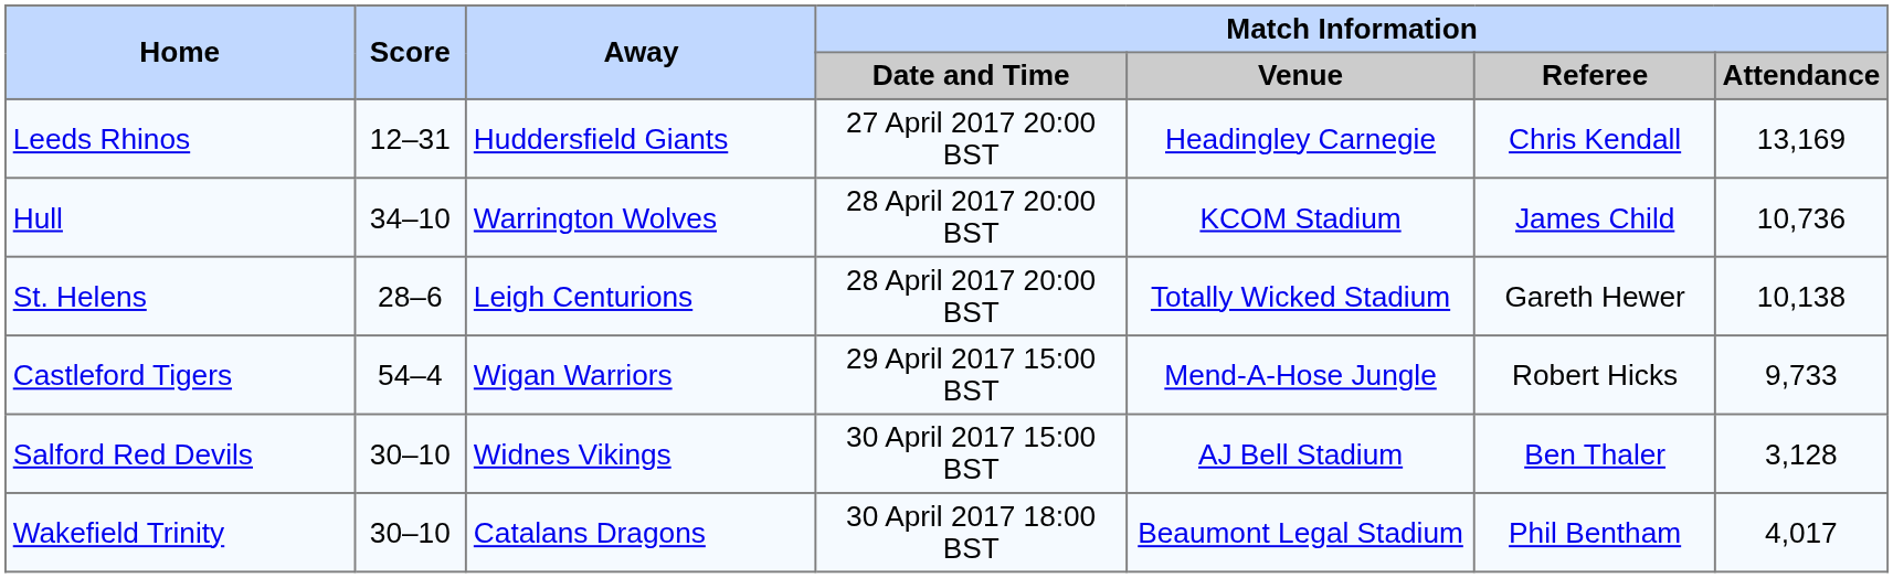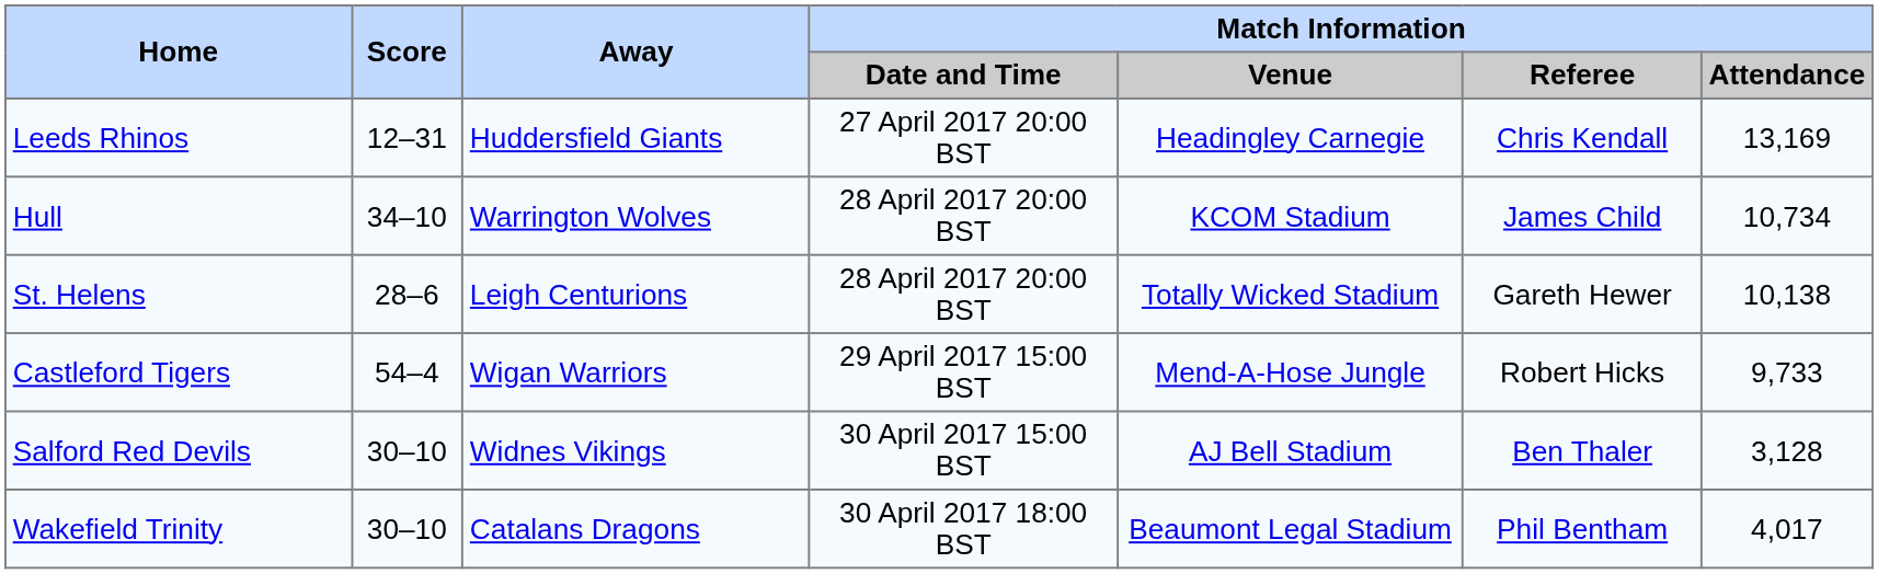 <table border=1 style="border-collapse:collapse; font-size:85%; text-align:center;" cellpadding=3 cellspacing=0 width=100%>
 <tr bgcolor=#C1D8FF>
 <th rowspan=2 width=19%>Home</th>
 <th rowspan=2 width=6%>Score</th>
 <th rowspan=2 width=19%>Away</th>
 <th colspan=6>Match Information</th>
 </tr>
 <tr bgcolor=#CCCCCC>
 <th width=17%>Date and Time</th>
 <th width=19%>Venue</th>
 <th width=13%>Referee</th>
 <th width=7%>Attendance</th>
 </tr>
 <tr bgcolor=#F5FAFF>
 <td align=left> <a href='#'>Leeds Rhinos</a></td>
 <td>12–31</td>
 <td align=left> <a href='#'>Huddersfield Giants</a></td>
 <td>27 April 2017 20:00 BST</td>
 <td><a href='#'>Headingley Carnegie</a></td>
 <td><a href='#'>Chris Kendall</a></td>
 <td>13,169</td>
 </tr>
 <tr bgcolor=#F5FAFF>
 <td align=left> <a href='#'>Hull</a></td>
 <td>34–10</td>
 <td align=left> <a href='#'>Warrington Wolves</a></td>
 <td>28 April 2017 20:00 BST</td>
 <td><a href='#'>KCOM Stadium</a></td>
 <td><a href='#'>James Child</a></td>
-<td>10,736</td>
+<td>10,734</td>
 </tr>
 <tr bgcolor=#F5FAFF>
 <td align=left> <a href='#'>St. Helens</a></td>
 <td>28–6</td>
 <td align=left> <a href='#'>Leigh Centurions</a></td>
 <td>28 April 2017 20:00 BST</td>
 <td><a href='#'>Totally Wicked Stadium</a></td>
 <td>Gareth Hewer</td>
 <td>10,138</td>
 </tr>
 <tr bgcolor=#F5FAFF>
 <td align=left> <a href='#'>Castleford Tigers</a></td>
 <td>54–4</td>
 <td align=left> <a href='#'>Wigan Warriors</a></td>
 <td>29 April 2017 15:00 BST</td>
 <td><a href='#'>Mend-A-Hose Jungle</a></td>
 <td>Robert Hicks</td>
 <td>9,733</td>
 </tr>
 <tr bgcolor=#F5FAFF>
 <td align=left> <a href='#'>Salford Red Devils</a></td>
 <td>30–10</td>
 <td align=left> <a href='#'>Widnes Vikings</a></td>
 <td>30 April 2017 15:00 BST</td>
 <td><a href='#'>AJ Bell Stadium</a></td>
 <td><a href='#'>Ben Thaler</a></td>
 <td>3,128</td>
 </tr>
 <tr bgcolor=#F5FAFF>
 <td align=left> <a href='#'>Wakefield Trinity</a></td>
 <td>30–10</td>
 <td align=left> <a href='#'>Catalans Dragons</a></td>
 <td>30 April 2017 18:00 BST</td>
 <td><a href='#'>Beaumont Legal Stadium</a></td>
 <td><a href='#'>Phil Bentham</a></td>
 <td>4,017</td>
 </tr>
 </table>
